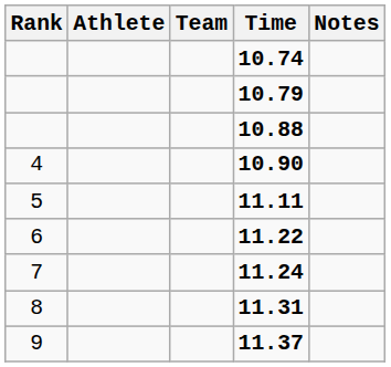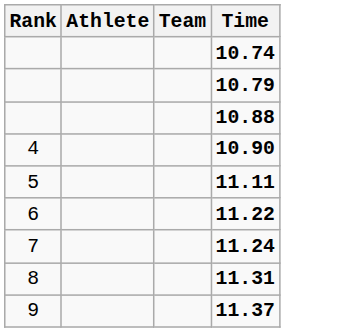 <table class="wikitable sortable" style="text-align:center">
 <tr>
 <th>Rank</th>
 <th>Athlete</th>
 <th>Team</th>
 <th>Time</th>
-<th>Notes</th>
 </tr>
 <tr>
 <td></td>
 <td align=left></td>
 <td></td>
 <td><strong>10.74</strong></td>
-<td></td>
 </tr>
 <tr>
 <td></td>
 <td align=left></td>
 <td></td>
 <td><strong>10.79</strong></td>
-<td></td>
 </tr>
 <tr>
 <td></td>
 <td align=left></td>
 <td></td>
 <td><strong>10.88</strong></td>
-<td></td>
 </tr>
 <tr>
 <td>4</td>
 <td align=left></td>
 <td></td>
 <td><strong>10.90</strong></td>
-<td></td>
 </tr>
 <tr>
 <td>5</td>
 <td align=left></td>
 <td></td>
 <td><strong>11.11</strong></td>
-<td></td>
 </tr>
 <tr>
 <td>6</td>
 <td align=left></td>
 <td></td>
 <td><strong>11.22</strong></td>
-<td></td>
 </tr>
 <tr>
 <td>7</td>
 <td align=left></td>
 <td></td>
 <td><strong>11.24</strong></td>
-<td></td>
 </tr>
 <tr>
 <td>8</td>
 <td align=left></td>
 <td></td>
 <td><strong>11.31</strong></td>
-<td></td>
 </tr>
 <tr>
 <td>9</td>
 <td align=left></td>
 <td></td>
 <td><strong>11.37</strong></td>
-<td></td>
 </tr>
 </table>
